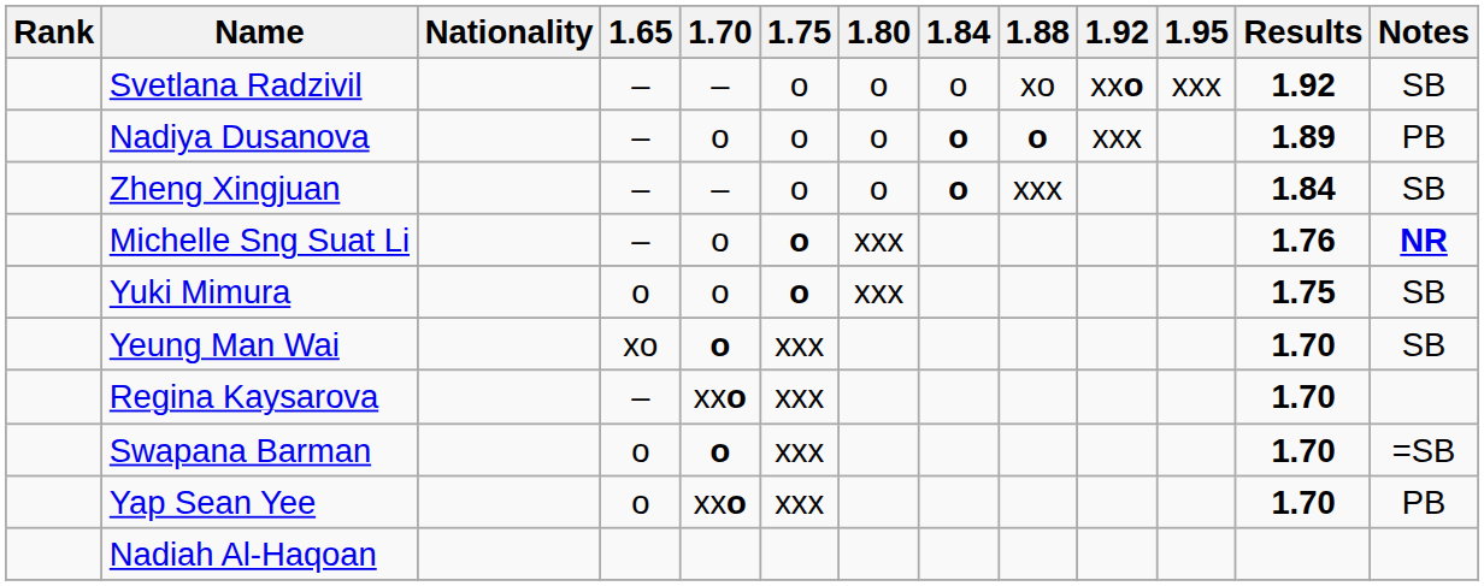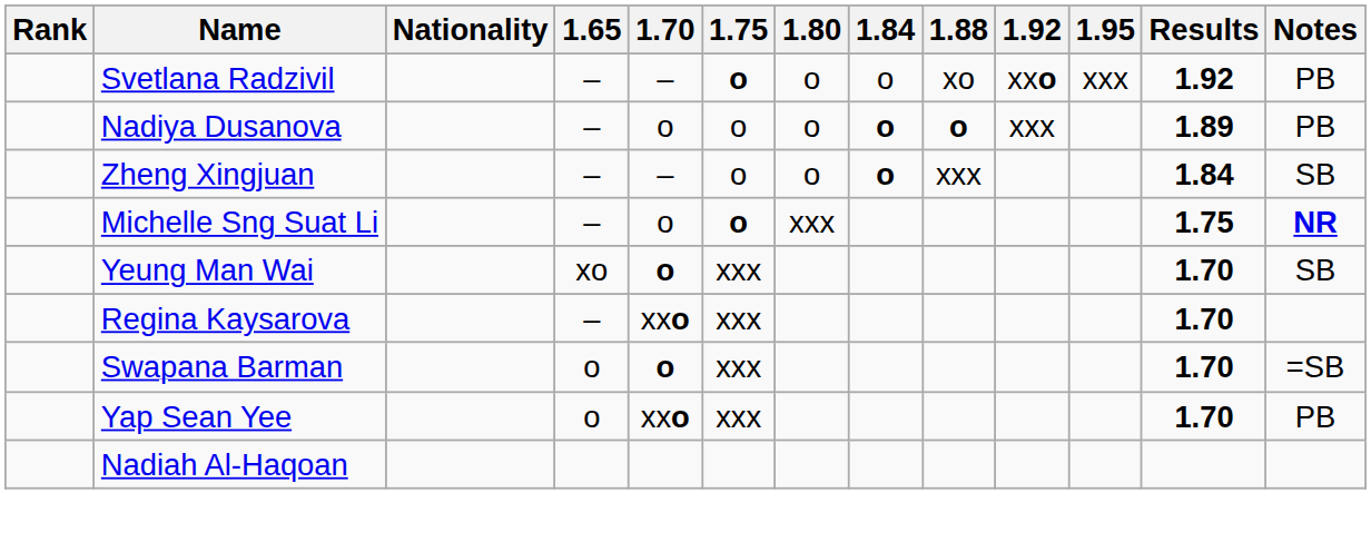 <table class="wikitable sortable" style="text-align:center;font-size:95%">
 <tr>
 <th>Rank</th>
 <th>Name</th>
 <th>Nationality</th>
 <th>1.65</th>
 <th>1.70</th>
 <th>1.75</th>
 <th>1.80</th>
 <th>1.84</th>
 <th>1.88</th>
 <th>1.92</th>
 <th>1.95</th>
 <th>Results</th>
 <th>Notes</th>
 </tr>
 <tr>
 <td></td>
 <td align=left><a href='#'>Svetlana Radzivil</a></td>
 <td align=left></td>
 <td>–</td>
 <td>–</td>
-<td>o</td>
+<td><strong>o</strong></td>
 <td>o</td>
 <td>o</td>
 <td>xo</td>
 <td>xx<strong>o</strong></td>
 <td>xxx</td>
 <td><strong>1.92</strong></td>
-<td>SB</td>
+<td>PB</td>
 </tr>
 <tr>
 <td></td>
 <td align=left><a href='#'>Nadiya Dusanova</a></td>
 <td align=left></td>
 <td>–</td>
 <td>o</td>
 <td>o</td>
 <td>o</td>
 <td><strong>o</strong></td>
 <td><strong>o</strong></td>
 <td>xxx</td>
 <td></td>
 <td><strong>1.89</strong></td>
 <td>PB</td>
 </tr>
 <tr>
 <td></td>
 <td align=left><a href='#'>Zheng Xingjuan</a></td>
 <td align=left></td>
 <td>–</td>
 <td>–</td>
 <td>o</td>
 <td>o</td>
 <td><strong>o</strong></td>
 <td>xxx</td>
 <td></td>
 <td></td>
 <td><strong>1.84</strong></td>
 <td>SB</td>
 </tr>
 <tr>
 <td></td>
 <td align=left><a href='#'>Michelle Sng Suat Li</a></td>
 <td align=left></td>
 <td>–</td>
 <td>o</td>
 <td><strong>o</strong></td>
 <td>xxx</td>
 <td></td>
 <td></td>
 <td></td>
 <td></td>
-<td><strong>1.76</strong></td>
+<td><strong>1.75</strong></td>
 <td><strong><a href='#'>NR</a></strong></td>
-</tr>
-<tr>
-<td></td>
-<td align=left><a href='#'>Yuki Mimura</a></td>
-<td align=left></td>
-<td>o</td>
-<td>o</td>
-<td><strong>o</strong></td>
-<td>xxx</td>
-<td></td>
-<td></td>
-<td></td>
-<td></td>
-<td><strong>1.75</strong></td>
-<td>SB</td>
 </tr>
 <tr>
 <td></td>
 <td align=left><a href='#'>Yeung Man Wai</a></td>
 <td align=left></td>
 <td>xo</td>
 <td><strong>o</strong></td>
 <td>xxx</td>
 <td></td>
 <td></td>
 <td></td>
 <td></td>
 <td></td>
 <td><strong>1.70</strong></td>
 <td>SB</td>
 </tr>
 <tr>
 <td></td>
 <td align=left><a href='#'>Regina Kaysarova</a></td>
 <td align=left></td>
 <td>–</td>
 <td>xx<strong>o</strong></td>
 <td>xxx</td>
 <td></td>
 <td></td>
 <td></td>
 <td></td>
 <td></td>
 <td><strong>1.70</strong></td>
 <td></td>
 </tr>
 <tr>
 <td></td>
 <td align=left><a href='#'>Swapana Barman</a></td>
 <td align=left></td>
 <td>o</td>
 <td><strong>o</strong></td>
 <td>xxx</td>
 <td></td>
 <td></td>
 <td></td>
 <td></td>
 <td></td>
 <td><strong>1.70</strong></td>
 <td>=SB</td>
 </tr>
 <tr>
 <td></td>
 <td align=left><a href='#'>Yap Sean Yee</a></td>
 <td align=left></td>
 <td>o</td>
 <td>xx<strong>o</strong></td>
 <td>xxx</td>
 <td></td>
 <td></td>
 <td></td>
 <td></td>
 <td></td>
 <td><strong>1.70</strong></td>
 <td>PB</td>
 </tr>
 <tr>
 <td></td>
 <td align=left><a href='#'>Nadiah Al-Haqoan</a></td>
 <td align=left></td>
 <td></td>
 <td></td>
 <td></td>
 <td></td>
 <td></td>
 <td></td>
 <td></td>
 <td></td>
 <td><strong></strong></td>
 <td></td>
 </tr>
 </table>
